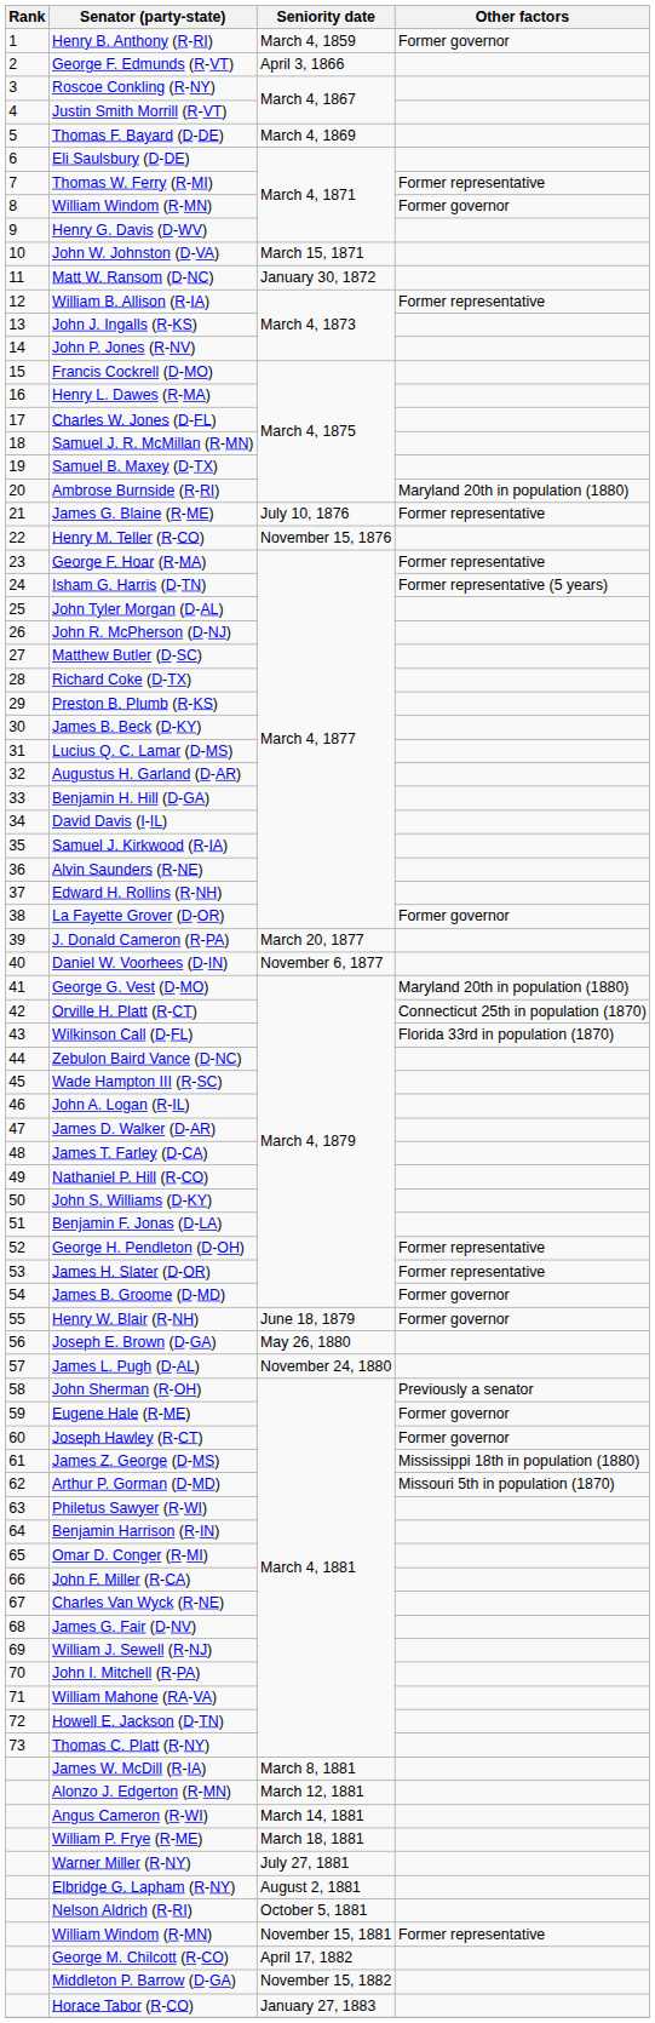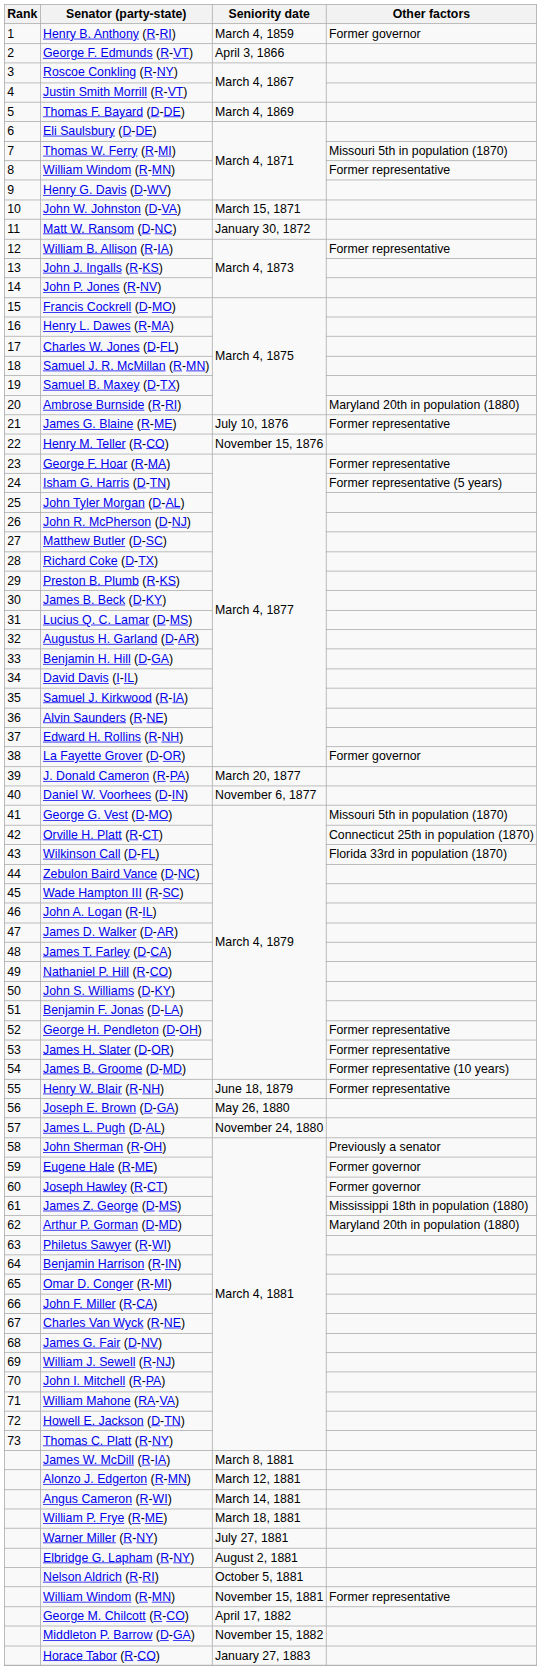 <table class=wikitable>
 <tr valign=bottom>
 <th>Rank</th>
 <th>Senator (party-state)</th>
 <th>Seniority date</th>
 <th>Other factors</th>
 </tr>
 <tr>
 <td>1</td>
 <td><a href='#'>Henry B. Anthony</a> (<a href='#'>R</a>-<a href='#'>RI</a>)</td>
 <td>March 4, 1859</td>
 <td>Former governor</td>
 </tr>
 <tr>
 <td>2</td>
 <td><a href='#'>George F. Edmunds</a> (<a href='#'>R</a>-<a href='#'>VT</a>)</td>
 <td>April 3, 1866</td>
 <td></td>
 </tr>
 <tr>
 <td>3</td>
 <td><a href='#'>Roscoe Conkling</a> (<a href='#'>R</a>-<a href='#'>NY</a>)</td>
 <td rowspan=2>March 4, 1867</td>
 <td></td>
 </tr>
 <tr>
 <td>4</td>
 <td><a href='#'>Justin Smith Morrill</a> (<a href='#'>R</a>-<a href='#'>VT</a>)</td>
 <td></td>
 </tr>
 <tr>
 <td>5</td>
 <td><a href='#'>Thomas F. Bayard</a> (<a href='#'>D</a>-<a href='#'>DE</a>)</td>
 <td>March 4, 1869</td>
 <td></td>
 </tr>
 <tr>
 <td>6</td>
 <td><a href='#'>Eli Saulsbury</a> (<a href='#'>D</a>-<a href='#'>DE</a>)</td>
 <td rowspan=4>March 4, 1871</td>
 <td></td>
 </tr>
 <tr>
 <td>7</td>
 <td><a href='#'>Thomas W. Ferry</a> (<a href='#'>R</a>-<a href='#'>MI</a>)</td>
-<td>Former representative</td>
+<td>Missouri 5th in population (1870)</td>
 </tr>
 <tr>
 <td>8</td>
 <td><a href='#'>William Windom</a> (<a href='#'>R</a>-<a href='#'>MN</a>)</td>
-<td>Former governor</td>
+<td>Former representative</td>
 </tr>
 <tr>
 <td>9</td>
 <td><a href='#'>Henry G. Davis</a> (<a href='#'>D</a>-<a href='#'>WV</a>)</td>
 <td></td>
 </tr>
 <tr>
 <td>10</td>
 <td><a href='#'>John W. Johnston</a> (<a href='#'>D</a>-<a href='#'>VA</a>)</td>
 <td>March 15, 1871</td>
 <td></td>
 </tr>
 <tr>
 <td>11</td>
 <td><a href='#'>Matt W. Ransom</a> (<a href='#'>D</a>-<a href='#'>NC</a>)</td>
 <td>January 30, 1872</td>
 <td></td>
 </tr>
 <tr>
 <td>12</td>
 <td><a href='#'>William B. Allison</a>  (<a href='#'>R</a>-<a href='#'>IA</a>)</td>
 <td rowspan=3>March 4, 1873</td>
 <td>Former representative</td>
 </tr>
 <tr>
 <td>13</td>
 <td><a href='#'>John J. Ingalls</a> (<a href='#'>R</a>-<a href='#'>KS</a>)</td>
 <td></td>
 </tr>
 <tr>
 <td>14</td>
 <td><a href='#'>John P. Jones</a> (<a href='#'>R</a>-<a href='#'>NV</a>)</td>
 <td></td>
 </tr>
 <tr>
 <td>15</td>
 <td><a href='#'>Francis Cockrell</a> (<a href='#'>D</a>-<a href='#'>MO</a>)</td>
 <td rowspan=6>March 4, 1875</td>
 <td></td>
 </tr>
 <tr>
 <td>16</td>
 <td><a href='#'>Henry L. Dawes</a> (<a href='#'>R</a>-<a href='#'>MA</a>)</td>
 <td></td>
 </tr>
 <tr>
 <td>17</td>
 <td><a href='#'>Charles W. Jones</a> (<a href='#'>D</a>-<a href='#'>FL</a>)</td>
 <td></td>
 </tr>
 <tr>
 <td>18</td>
 <td><a href='#'>Samuel J. R. McMillan</a> (<a href='#'>R</a>-<a href='#'>MN</a>)</td>
 <td></td>
 </tr>
 <tr>
 <td>19</td>
 <td><a href='#'>Samuel B. Maxey</a> (<a href='#'>D</a>-<a href='#'>TX</a>)</td>
 <td></td>
 </tr>
 <tr>
 <td>20</td>
 <td><a href='#'>Ambrose Burnside</a> (<a href='#'>R</a>-<a href='#'>RI</a>)</td>
 <td>Maryland 20th in population (1880)</td>
 </tr>
 <tr>
 <td>21</td>
 <td><a href='#'>James G. Blaine</a> (<a href='#'>R</a>-<a href='#'>ME</a>)</td>
 <td>July 10, 1876</td>
 <td>Former representative</td>
 </tr>
 <tr>
 <td>22</td>
 <td><a href='#'>Henry M. Teller</a> (<a href='#'>R</a>-<a href='#'>CO</a>)</td>
 <td>November 15, 1876</td>
 <td></td>
 </tr>
 <tr>
 <td>23</td>
 <td><a href='#'>George F. Hoar</a> (<a href='#'>R</a>-<a href='#'>MA</a>)</td>
 <td rowspan=16>March 4, 1877</td>
 <td>Former representative</td>
 </tr>
 <tr>
 <td>24</td>
 <td><a href='#'>Isham G. Harris</a> (<a href='#'>D</a>-<a href='#'>TN</a>)</td>
 <td>Former representative (5 years)</td>
 </tr>
 <tr>
 <td>25</td>
 <td><a href='#'>John Tyler Morgan</a> (<a href='#'>D</a>-<a href='#'>AL</a>)</td>
 <td></td>
 </tr>
 <tr>
 <td>26</td>
 <td><a href='#'>John R. McPherson</a> (<a href='#'>D</a>-<a href='#'>NJ</a>)</td>
 <td></td>
 </tr>
 <tr>
 <td>27</td>
 <td><a href='#'>Matthew Butler</a> (<a href='#'>D</a>-<a href='#'>SC</a>)</td>
 <td></td>
 </tr>
 <tr>
 <td>28</td>
 <td><a href='#'>Richard Coke</a> (<a href='#'>D</a>-<a href='#'>TX</a>)</td>
 <td></td>
 </tr>
 <tr>
 <td>29</td>
 <td><a href='#'>Preston B. Plumb</a> (<a href='#'>R</a>-<a href='#'>KS</a>)</td>
 <td></td>
 </tr>
 <tr>
 <td>30</td>
 <td><a href='#'>James B. Beck</a> (<a href='#'>D</a>-<a href='#'>KY</a>)</td>
 <td></td>
 </tr>
 <tr>
 <td>31</td>
 <td><a href='#'>Lucius Q. C. Lamar</a> (<a href='#'>D</a>-<a href='#'>MS</a>)</td>
 <td></td>
 </tr>
 <tr>
 <td>32</td>
 <td><a href='#'>Augustus H. Garland</a> (<a href='#'>D</a>-<a href='#'>AR</a>)</td>
 <td></td>
 </tr>
 <tr>
 <td>33</td>
 <td><a href='#'>Benjamin H. Hill</a> (<a href='#'>D</a>-<a href='#'>GA</a>)</td>
 <td></td>
 </tr>
 <tr>
 <td>34</td>
 <td><a href='#'>David Davis</a> (<a href='#'>I</a>-<a href='#'>IL</a>)</td>
 <td></td>
 </tr>
 <tr>
 <td>35</td>
 <td><a href='#'>Samuel J. Kirkwood</a> (<a href='#'>R</a>-<a href='#'>IA</a>)</td>
 <td></td>
 </tr>
 <tr>
 <td>36</td>
 <td><a href='#'>Alvin Saunders</a> (<a href='#'>R</a>-<a href='#'>NE</a>)</td>
 <td></td>
 </tr>
 <tr>
 <td>37</td>
 <td><a href='#'>Edward H. Rollins</a> (<a href='#'>R</a>-<a href='#'>NH</a>)</td>
 <td></td>
 </tr>
 <tr>
 <td>38</td>
 <td><a href='#'>La Fayette Grover</a> (<a href='#'>D</a>-<a href='#'>OR</a>)</td>
 <td>Former governor</td>
 </tr>
 <tr>
 <td>39</td>
 <td><a href='#'>J. Donald Cameron</a> (<a href='#'>R</a>-<a href='#'>PA</a>)</td>
 <td>March 20, 1877</td>
 <td></td>
 </tr>
 <tr>
 <td>40</td>
 <td><a href='#'>Daniel W. Voorhees</a> (<a href='#'>D</a>-<a href='#'>IN</a>)</td>
 <td>November 6, 1877</td>
 <td></td>
 </tr>
 <tr>
 <td>41</td>
 <td><a href='#'>George G. Vest</a> (<a href='#'>D</a>-<a href='#'>MO</a>)</td>
 <td rowspan=14>March 4, 1879</td>
-<td>Maryland 20th in population (1880)</td>
+<td>Missouri 5th in population (1870)</td>
 </tr>
 <tr>
 <td>42</td>
 <td><a href='#'>Orville H. Platt</a> (<a href='#'>R</a>-<a href='#'>CT</a>)</td>
 <td>Connecticut 25th in population (1870)</td>
 </tr>
 <tr>
 <td>43</td>
 <td><a href='#'>Wilkinson Call</a> (<a href='#'>D</a>-<a href='#'>FL</a>)</td>
 <td>Florida 33rd in population (1870)</td>
 </tr>
 <tr>
 <td>44</td>
 <td><a href='#'>Zebulon Baird Vance</a> (<a href='#'>D</a>-<a href='#'>NC</a>)</td>
 <td></td>
 </tr>
 <tr>
 <td>45</td>
 <td><a href='#'>Wade Hampton III</a> (<a href='#'>R</a>-<a href='#'>SC</a>)</td>
 <td></td>
 </tr>
 <tr>
 <td>46</td>
 <td><a href='#'>John A. Logan</a> (<a href='#'>R</a>-<a href='#'>IL</a>)</td>
 <td></td>
 </tr>
 <tr>
 <td>47</td>
 <td><a href='#'>James D. Walker</a> (<a href='#'>D</a>-<a href='#'>AR</a>)</td>
 <td></td>
 </tr>
 <tr>
 <td>48</td>
 <td><a href='#'>James T. Farley</a> (<a href='#'>D</a>-<a href='#'>CA</a>)</td>
 <td></td>
 </tr>
 <tr>
 <td>49</td>
 <td><a href='#'>Nathaniel P. Hill</a> (<a href='#'>R</a>-<a href='#'>CO</a>)</td>
 <td></td>
 </tr>
 <tr>
 <td>50</td>
 <td><a href='#'>John S. Williams</a> (<a href='#'>D</a>-<a href='#'>KY</a>)</td>
 <td></td>
 </tr>
 <tr>
 <td>51</td>
 <td><a href='#'>Benjamin F. Jonas</a> (<a href='#'>D</a>-<a href='#'>LA</a>)</td>
 <td></td>
 </tr>
 <tr>
 <td>52</td>
 <td><a href='#'>George H. Pendleton</a> (<a href='#'>D</a>-<a href='#'>OH</a>)</td>
 <td>Former representative</td>
 </tr>
 <tr>
 <td>53</td>
 <td><a href='#'>James H. Slater</a> (<a href='#'>D</a>-<a href='#'>OR</a>)</td>
 <td>Former representative</td>
 </tr>
 <tr>
 <td>54</td>
 <td><a href='#'>James B. Groome</a> (<a href='#'>D</a>-<a href='#'>MD</a>)</td>
-<td>Former governor</td>
+<td>Former representative (10 years)</td>
 </tr>
 <tr>
 <td>55</td>
 <td><a href='#'>Henry W. Blair</a> (<a href='#'>R</a>-<a href='#'>NH</a>)</td>
 <td>June 18, 1879</td>
-<td>Former governor</td>
+<td>Former representative</td>
 </tr>
 <tr>
 <td>56</td>
 <td><a href='#'>Joseph E. Brown</a> (<a href='#'>D</a>-<a href='#'>GA</a>)</td>
 <td>May 26, 1880</td>
 <td></td>
 </tr>
 <tr>
 <td>57</td>
 <td><a href='#'>James L. Pugh</a> (<a href='#'>D</a>-<a href='#'>AL</a>)</td>
 <td>November 24, 1880</td>
 <td></td>
 </tr>
 <tr>
 <td>58</td>
 <td><a href='#'>John Sherman</a> (<a href='#'>R</a>-<a href='#'>OH</a>)</td>
 <td rowspan=16>March 4, 1881</td>
 <td>Previously a senator</td>
 </tr>
 <tr>
 <td>59</td>
 <td><a href='#'>Eugene Hale</a> (<a href='#'>R</a>-<a href='#'>ME</a>)</td>
 <td>Former governor</td>
 </tr>
 <tr>
 <td>60</td>
 <td><a href='#'>Joseph Hawley</a> (<a href='#'>R</a>-<a href='#'>CT</a>)</td>
 <td>Former governor</td>
 </tr>
 <tr>
 <td>61</td>
 <td><a href='#'>James Z. George</a> (<a href='#'>D</a>-<a href='#'>MS</a>)</td>
 <td>Mississippi 18th in population (1880)</td>
 </tr>
 <tr>
 <td>62</td>
 <td><a href='#'>Arthur P. Gorman</a> (<a href='#'>D</a>-<a href='#'>MD</a>)</td>
-<td>Missouri 5th in population (1870)</td>
+<td>Maryland 20th in population (1880)</td>
 </tr>
 <tr>
 <td>63</td>
 <td><a href='#'>Philetus Sawyer</a> (<a href='#'>R</a>-<a href='#'>WI</a>)</td>
 <td></td>
 </tr>
 <tr>
 <td>64</td>
 <td><a href='#'>Benjamin Harrison</a> (<a href='#'>R</a>-<a href='#'>IN</a>)</td>
 <td></td>
 </tr>
 <tr>
 <td>65</td>
 <td><a href='#'>Omar D. Conger</a> (<a href='#'>R</a>-<a href='#'>MI</a>)</td>
 <td></td>
 </tr>
 <tr>
 <td>66</td>
 <td><a href='#'>John F. Miller</a> (<a href='#'>R</a>-<a href='#'>CA</a>)</td>
 <td></td>
 </tr>
 <tr>
 <td>67</td>
 <td><a href='#'>Charles Van Wyck</a> (<a href='#'>R</a>-<a href='#'>NE</a>)</td>
 <td></td>
 </tr>
 <tr>
 <td>68</td>
 <td><a href='#'>James G. Fair</a> (<a href='#'>D</a>-<a href='#'>NV</a>)</td>
 <td></td>
 </tr>
 <tr>
 <td>69</td>
 <td><a href='#'>William J. Sewell</a> (<a href='#'>R</a>-<a href='#'>NJ</a>)</td>
 <td></td>
 </tr>
 <tr>
 <td>70</td>
 <td><a href='#'>John I. Mitchell</a> (<a href='#'>R</a>-<a href='#'>PA</a>)</td>
 <td></td>
 </tr>
 <tr>
 <td>71</td>
 <td><a href='#'>William Mahone</a> (<a href='#'>RA</a>-<a href='#'>VA</a>)</td>
 <td></td>
 </tr>
 <tr>
 <td>72</td>
 <td><a href='#'>Howell E. Jackson</a> (<a href='#'>D</a>-<a href='#'>TN</a>)</td>
 <td></td>
 </tr>
 <tr>
 <td>73</td>
 <td><a href='#'>Thomas C. Platt</a> (<a href='#'>R</a>-<a href='#'>NY</a>)</td>
 <td></td>
 </tr>
 <tr>
 <td></td>
 <td><a href='#'>James W. McDill</a> (<a href='#'>R</a>-<a href='#'>IA</a>)</td>
 <td>March 8, 1881</td>
 <td></td>
 </tr>
 <tr>
 <td></td>
 <td><a href='#'>Alonzo J. Edgerton</a> (<a href='#'>R</a>-<a href='#'>MN</a>)</td>
 <td>March 12, 1881</td>
 <td></td>
 </tr>
 <tr>
 <td></td>
 <td><a href='#'>Angus Cameron</a> (<a href='#'>R</a>-<a href='#'>WI</a>)</td>
 <td>March 14, 1881</td>
 <td></td>
 </tr>
 <tr>
 <td></td>
 <td><a href='#'>William P. Frye</a> (<a href='#'>R</a>-<a href='#'>ME</a>)</td>
 <td>March 18, 1881</td>
 <td></td>
 </tr>
 <tr>
 <td></td>
 <td><a href='#'>Warner Miller</a> (<a href='#'>R</a>-<a href='#'>NY</a>)</td>
 <td>July 27, 1881</td>
 <td></td>
 </tr>
 <tr>
 <td></td>
 <td><a href='#'>Elbridge G. Lapham</a> (<a href='#'>R</a>-<a href='#'>NY</a>)</td>
 <td>August 2, 1881</td>
 <td></td>
 </tr>
 <tr>
 <td></td>
 <td><a href='#'>Nelson Aldrich</a> (<a href='#'>R</a>-<a href='#'>RI</a>)</td>
 <td>October 5, 1881</td>
 <td></td>
 </tr>
 <tr>
 <td></td>
 <td><a href='#'>William Windom</a> (<a href='#'>R</a>-<a href='#'>MN</a>)</td>
 <td>November 15, 1881</td>
 <td>Former representative</td>
 </tr>
 <tr>
 <td></td>
 <td><a href='#'>George M. Chilcott</a> (<a href='#'>R</a>-<a href='#'>CO</a>)</td>
 <td>April 17, 1882</td>
 <td></td>
 </tr>
 <tr>
 <td></td>
 <td><a href='#'>Middleton P. Barrow</a> (<a href='#'>D</a>-<a href='#'>GA</a>)</td>
 <td>November 15, 1882</td>
 <td></td>
 </tr>
 <tr>
 <td></td>
 <td><a href='#'>Horace Tabor</a> (<a href='#'>R</a>-<a href='#'>CO</a>)</td>
 <td>January 27, 1883</td>
 <td></td>
 </tr>
 <tr>
 </tr>
 </table>
